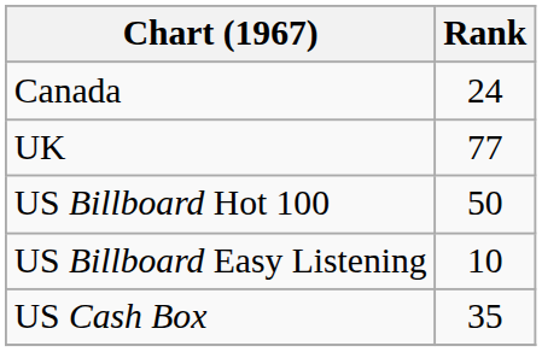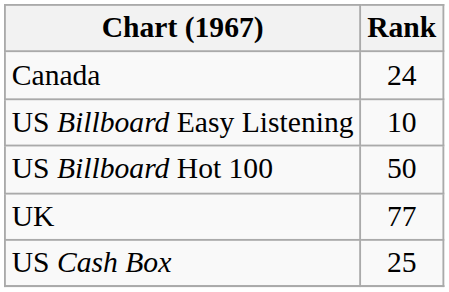 <table class="wikitable sortable">
 <tr>
 <th>Chart (1967)</th>
 <th>Rank</th>
 </tr>
 <tr>
 <td>Canada</td>
 <td style="text-align:center;">24</td>
 </tr>
 <tr>
-<td>UK</td>
-<td style="text-align:center;">77</td>
+<td>US <em>Billboard</em> Easy Listening</td>
+<td style="text-align:center;">10</td>
 </tr>
 <tr>
 <td>US <em>Billboard</em> Hot 100</td>
 <td style="text-align:center;">50</td>
 </tr>
 <tr>
-<td>US <em>Billboard</em> Easy Listening</td>
-<td style="text-align:center;">10</td>
+<td>UK</td>
+<td style="text-align:center;">77</td>
 </tr>
 <tr>
 <td>US <em>Cash Box</em></td>
-<td style="text-align:center;">35</td>
+<td style="text-align:center;">25</td>
 </tr>
 <tr>
 </tr>
 </table>
